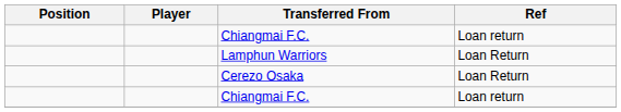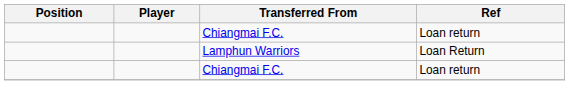 <table class="wikitable sortable" style="width:60%; text-align:center; font-size:100%; text-align:left;">
 <tr>
 <th>Position</th>
 <th>Player</th>
 <th>Transferred From</th>
 <th>Ref</th>
 </tr>
 <tr>
 <td></td>
 <td></td>
 <td> <a href='#'>Chiangmai F.C.</a></td>
 <td>Loan return</td>
 </tr>
 <tr>
 <td></td>
 <td></td>
 <td> <a href='#'>Lamphun Warriors</a></td>
 <td>Loan Return</td>
 </tr>
 <tr>
 <td></td>
 <td></td>
-<td> <a href='#'>Cerezo Osaka</a></td>
-<td>Loan Return</td>
-</tr>
-<tr>
-<td></td>
-<td></td>
 <td> <a href='#'>Chiangmai F.C.</a></td>
 <td>Loan return</td>
 </tr>
 <tr>
 </tr>
 </table>
